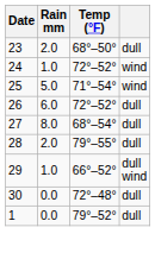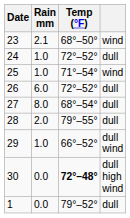 <table class="wikitable" align=right style="margin:0 0 1em 1em">
 <tr>
 <th>Date</th>
 <th>Rain<br>mm</th>
 <th>Temp<br>(<a href='#'>°F</a>)</th>
 <th></th>
 </tr>
 <tr>
 <td>23</td>
-<td>2.0</td>
+<td>2.1</td>
 <td>68°–50°</td>
-<td>dull</td>
+<td>wind</td>
 </tr>
 <tr>
 <td>24</td>
 <td>1.0</td>
 <td>72°–52°</td>
-<td>wind</td>
+<td>dull</td>
 </tr>
 <tr>
 <td>25</td>
-<td>5.0</td>
+<td>1.0</td>
 <td>71°–54°</td>
 <td>wind</td>
 </tr>
 <tr>
 <td>26</td>
 <td>6.0</td>
 <td>72°–52°</td>
 <td>dull</td>
 </tr>
 <tr>
 <td>27</td>
 <td>8.0</td>
 <td>68°–54°</td>
 <td>dull</td>
 </tr>
 <tr>
 <td>28</td>
 <td>2.0</td>
 <td>79°–55°</td>
 <td>dull</td>
 </tr>
 <tr>
 <td>29</td>
 <td>1.0</td>
 <td>66°–52°</td>
 <td>dull<br>wind</td>
 </tr>
 <tr>
 <td>30</td>
 <td>0.0</td>
-<td>72°–48°</td>
-<td>dull</td>
+<td><strong>72°–48°</strong></td>
+<td>dull<br>high<br>wind</td>
 </tr>
 <tr>
 <td>1</td>
 <td>0.0</td>
 <td>79°–52°</td>
 <td>dull</td>
 </tr>
 </table>
